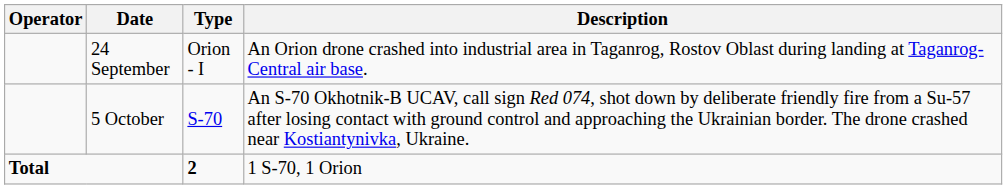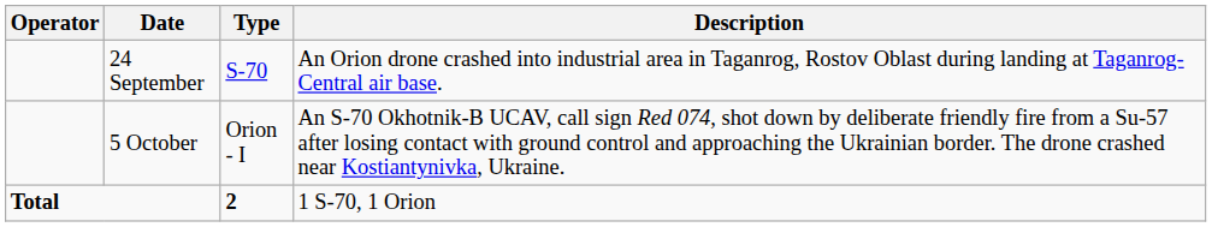 <table class="wikitable">
 <tr>
 <th>Operator</th>
 <th>Date</th>
 <th>Type</th>
 <th>Description</th>
 </tr>
 <tr>
 <td></td>
 <td>24 September</td>
-<td>Orion - I</td>
+<td><a href='#'>S-70</a></td>
 <td>An Orion drone crashed into industrial area in Taganrog, Rostov Oblast during landing at <a href='#'>Taganrog-Central air base</a>.</td>
 </tr>
 <tr>
 <td></td>
 <td>5 October</td>
-<td><a href='#'>S-70</a></td>
+<td>Orion - I</td>
 <td>An S-70 Okhotnik-B UCAV, call sign <em>Red 074</em>, shot down by deliberate friendly fire from a Su-57 after losing contact with ground control and approaching the Ukrainian border. The drone crashed near <a href='#'>Kostiantynivka</a>, Ukraine.</td>
 </tr>
 <tr>
 <td colspan="2"><strong>Total</strong></td>
 <td><strong>2</strong></td>
 <td>1 S-70, 1 Orion</td>
 </tr>
 </table>
